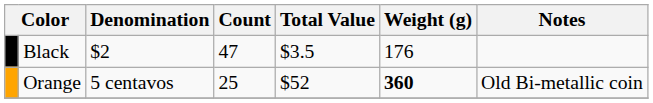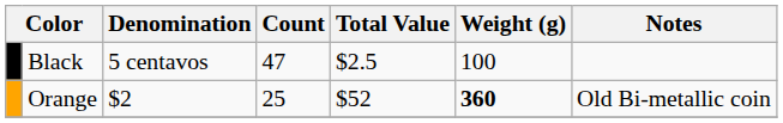 <table class="wikitable">
 <tr>
 <th colspan=2>Color</th>
 <th>Denomination</th>
 <th>Count</th>
 <th>Total Value</th>
 <th>Weight (g)</th>
 <th>Notes</th>
 </tr>
 <tr>
 <td style="background:Black"> </td>
 <td>Black</td>
-<td>$2</td>
+<td>5 centavos</td>
 <td>47</td>
-<td>$3.5</td>
-<td>176</td>
+<td>$2.5</td>
+<td>100</td>
 <td></td>
 </tr>
 <tr>
 <td style="background:Orange"> </td>
 <td>Orange</td>
-<td>5 centavos</td>
+<td>$2</td>
 <td>25</td>
 <td>$52</td>
 <td><strong>360</strong></td>
 <td>Old Bi-metallic coin</td>
 </tr>
 <tr>
 </tr>
 </table>
